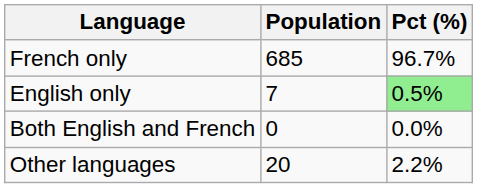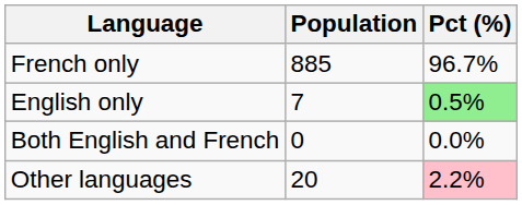 <table class="wikitable">
 <tr>
 <th>Language</th>
 <th>Population</th>
 <th>Pct (%)</th>
 </tr>
 <tr>
 <td>French only</td>
-<td>685</td>
+<td>885</td>
 <td>96.7%</td>
 </tr>
 <tr>
 <td>English only</td>
 <td>7</td>
 <td style="background: lightgreen;">0.5%</td>
 </tr>
 <tr>
 <td>Both English and French</td>
 <td>0</td>
 <td>0.0%</td>
 </tr>
 <tr>
 <td>Other languages</td>
 <td>20</td>
-<td>2.2%</td>
+<td style="background: pink;">2.2%</td>
 </tr>
 </table>
